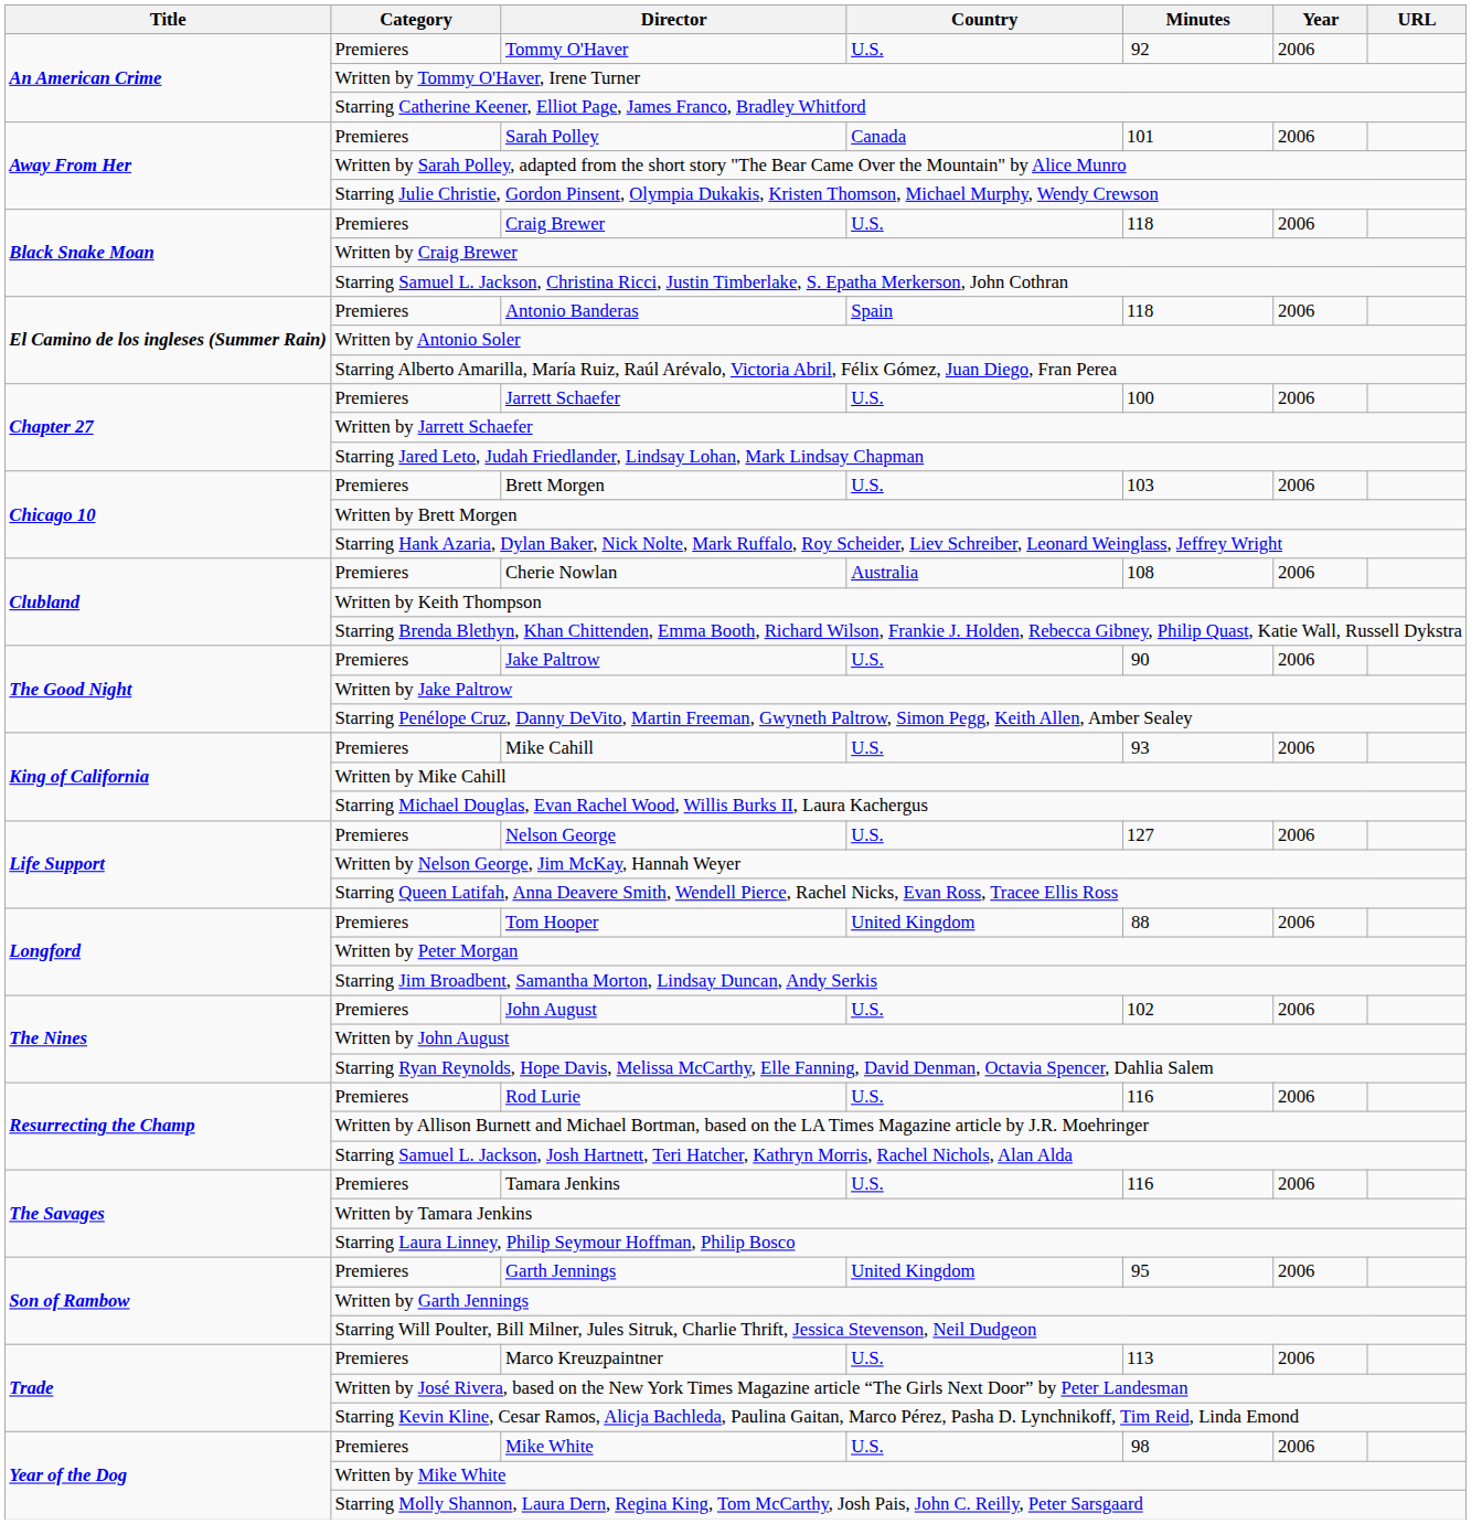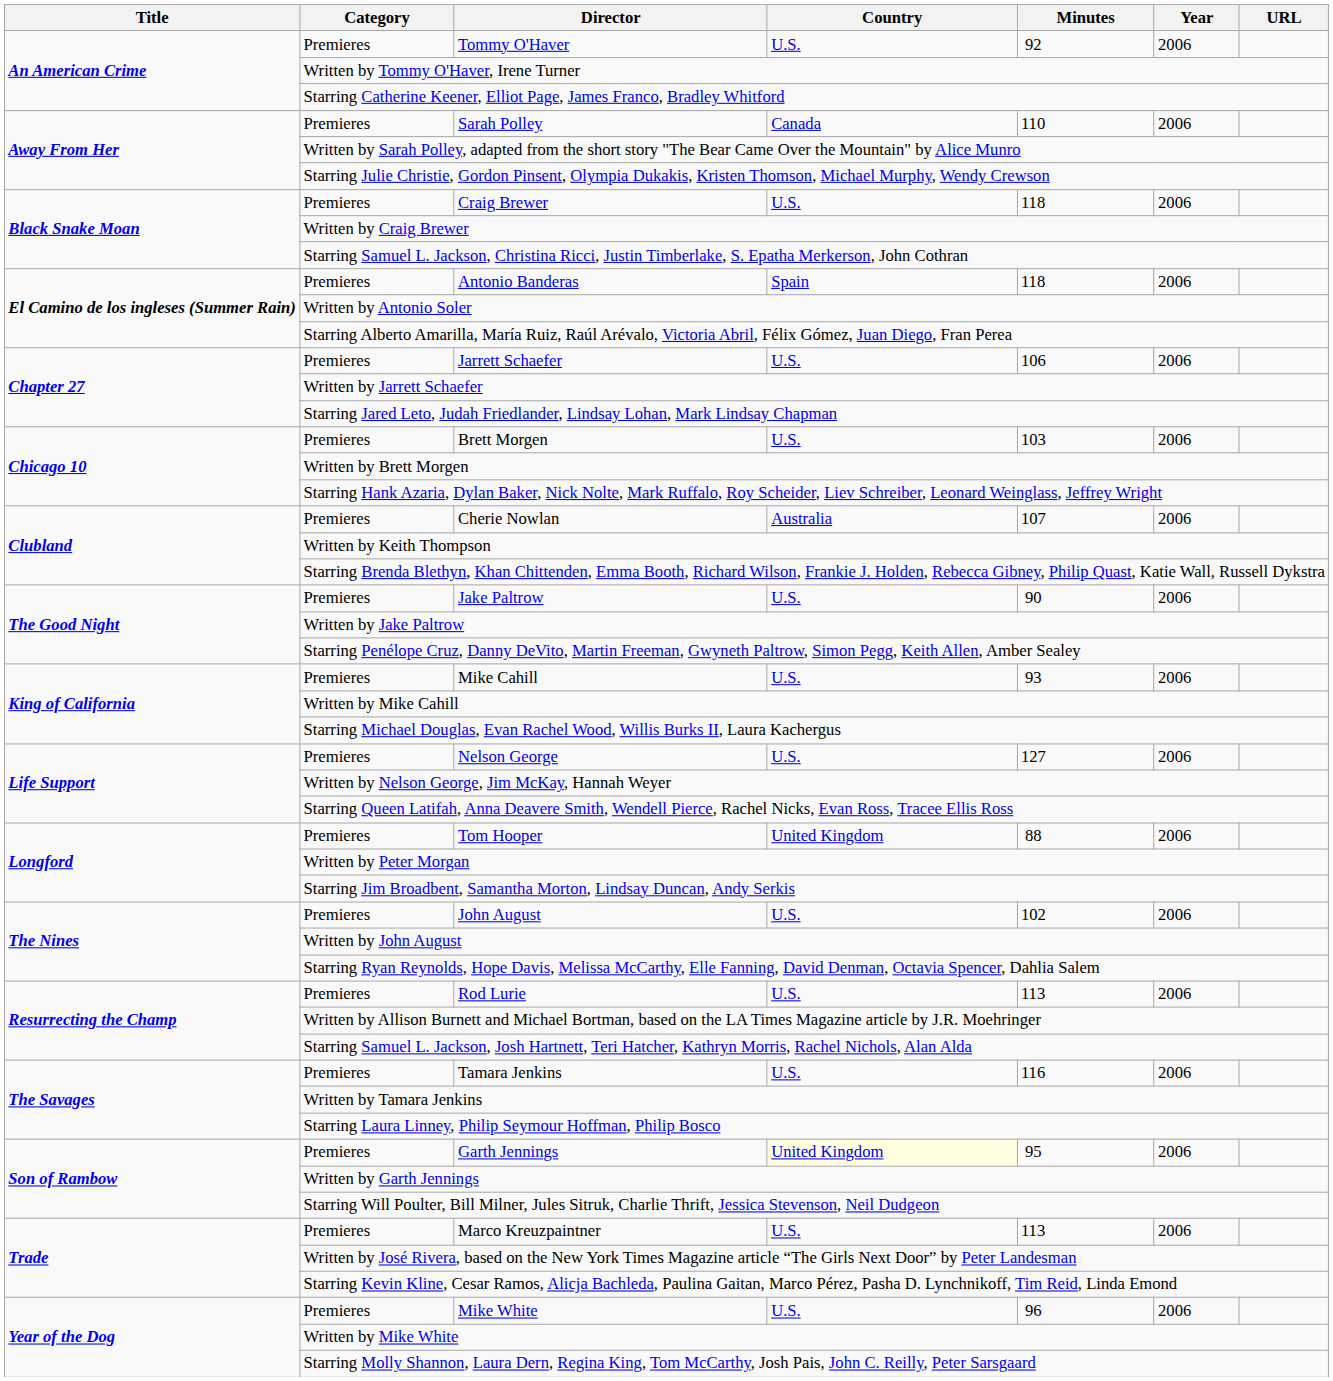 <table class="wikitable" style="text-align:left">
 <tr bgcolor="#ffffff">
 <th>Title</th>
 <th>Category</th>
 <th>Director</th>
 <th>Country</th>
 <th>Minutes</th>
 <th>Year</th>
 <th>URL</th>
 </tr>
 <tr>
 <td rowspan="3"><strong><em><a href='#'>An American Crime</a></em></strong></td>
 <td>Premieres</td>
 <td><a href='#'>Tommy O'Haver</a></td>
 <td><a href='#'>U.S.</a></td>
 <td> 92</td>
 <td>2006</td>
 <td> </td>
 </tr>
 <tr>
 <td colspan="6">Written by <a href='#'>Tommy O'Haver</a>, Irene Turner</td>
 </tr>
 <tr>
 <td colspan="6">Starring <a href='#'>Catherine Keener</a>, <a href='#'>Elliot Page</a>, <a href='#'>James Franco</a>, <a href='#'>Bradley Whitford</a></td>
 </tr>
 <tr>
 <td rowspan="3"><strong><em><a href='#'>Away From Her</a></em></strong></td>
 <td>Premieres</td>
 <td><a href='#'>Sarah Polley</a></td>
 <td><a href='#'>Canada</a></td>
-<td>101</td>
+<td>110</td>
 <td>2006</td>
 <td> </td>
 </tr>
 <tr>
 <td colspan="6">Written by <a href='#'>Sarah Polley</a>, adapted from the short story "The Bear Came Over the Mountain" by <a href='#'>Alice Munro</a></td>
 </tr>
 <tr>
 <td colspan="6">Starring <a href='#'>Julie Christie</a>, <a href='#'>Gordon Pinsent</a>, <a href='#'>Olympia Dukakis</a>, <a href='#'>Kristen Thomson</a>, <a href='#'>Michael Murphy</a>, <a href='#'>Wendy Crewson</a></td>
 </tr>
 <tr>
 <td rowspan="3"><strong><em><a href='#'>Black Snake Moan</a></em></strong></td>
 <td>Premieres</td>
 <td><a href='#'>Craig Brewer</a></td>
 <td><a href='#'>U.S.</a></td>
 <td>118</td>
 <td>2006</td>
 <td> </td>
 </tr>
 <tr>
 <td colspan="6">Written by <a href='#'>Craig Brewer</a></td>
 </tr>
 <tr>
 <td colspan="6">Starring <a href='#'>Samuel L. Jackson</a>, <a href='#'>Christina Ricci</a>, <a href='#'>Justin Timberlake</a>, <a href='#'>S. Epatha Merkerson</a>, John Cothran</td>
 </tr>
 <tr>
 <td rowspan="3"><strong><em>El Camino de los ingleses (Summer Rain)</em></strong></td>
 <td>Premieres</td>
 <td><a href='#'>Antonio Banderas</a></td>
 <td><a href='#'>Spain</a></td>
 <td>118</td>
 <td>2006</td>
 <td> </td>
 </tr>
 <tr>
 <td colspan="6">Written by <a href='#'>Antonio Soler</a></td>
 </tr>
 <tr>
 <td colspan="6">Starring Alberto Amarilla, María Ruiz, Raúl Arévalo, <a href='#'>Victoria Abril</a>, Félix Gómez, <a href='#'>Juan Diego</a>, Fran Perea</td>
 </tr>
 <tr>
 <td rowspan="3"><strong><em><a href='#'>Chapter 27</a></em></strong></td>
 <td>Premieres</td>
 <td><a href='#'>Jarrett Schaefer</a></td>
 <td><a href='#'>U.S.</a></td>
-<td>100</td>
+<td>106</td>
 <td>2006</td>
 <td> </td>
 </tr>
 <tr>
 <td colspan="6">Written by <a href='#'>Jarrett Schaefer</a></td>
 </tr>
 <tr>
 <td colspan="6">Starring <a href='#'>Jared Leto</a>, <a href='#'>Judah Friedlander</a>, <a href='#'>Lindsay Lohan</a>, <a href='#'>Mark Lindsay Chapman</a></td>
 </tr>
 <tr>
 <td rowspan="3"><strong><em><a href='#'>Chicago 10</a></em></strong></td>
 <td>Premieres</td>
 <td>Brett Morgen</td>
 <td><a href='#'>U.S.</a></td>
 <td>103</td>
 <td>2006</td>
 <td> </td>
 </tr>
 <tr>
 <td colspan="6">Written by Brett Morgen</td>
 </tr>
 <tr>
 <td colspan="6">Starring <a href='#'>Hank Azaria</a>, <a href='#'>Dylan Baker</a>, <a href='#'>Nick Nolte</a>, <a href='#'>Mark Ruffalo</a>, <a href='#'>Roy Scheider</a>, <a href='#'>Liev Schreiber</a>, <a href='#'>Leonard Weinglass</a>, <a href='#'>Jeffrey Wright</a></td>
 </tr>
 <tr>
 <td rowspan="3"><strong><em><a href='#'>Clubland</a></em></strong></td>
 <td>Premieres</td>
 <td>Cherie Nowlan</td>
 <td><a href='#'>Australia</a></td>
-<td>108</td>
+<td>107</td>
 <td>2006</td>
 <td> </td>
 </tr>
 <tr>
 <td colspan="6">Written by Keith Thompson</td>
 </tr>
 <tr>
 <td colspan="6">Starring <a href='#'>Brenda Blethyn</a>, <a href='#'>Khan Chittenden</a>, <a href='#'>Emma Booth</a>, <a href='#'>Richard Wilson</a>, <a href='#'>Frankie J. Holden</a>, <a href='#'>Rebecca Gibney</a>, <a href='#'>Philip Quast</a>, Katie Wall, Russell Dykstra</td>
 </tr>
 <tr>
 <td rowspan="3"><strong><em><a href='#'>The Good Night</a></em></strong></td>
 <td>Premieres</td>
 <td><a href='#'>Jake Paltrow</a></td>
 <td><a href='#'>U.S.</a></td>
 <td> 90</td>
 <td>2006</td>
 <td> </td>
 </tr>
 <tr>
 <td colspan="6">Written by <a href='#'>Jake Paltrow</a></td>
 </tr>
 <tr>
 <td colspan="6">Starring <a href='#'>Penélope Cruz</a>, <a href='#'>Danny DeVito</a>, <a href='#'>Martin Freeman</a>, <a href='#'>Gwyneth Paltrow</a>, <a href='#'>Simon Pegg</a>, <a href='#'>Keith Allen</a>, Amber Sealey</td>
 </tr>
 <tr>
 <td rowspan="3"><strong><em><a href='#'>King of California</a></em></strong></td>
 <td>Premieres</td>
 <td>Mike Cahill</td>
 <td><a href='#'>U.S.</a></td>
 <td> 93</td>
 <td>2006</td>
 <td> </td>
 </tr>
 <tr>
 <td colspan="6">Written by Mike Cahill</td>
 </tr>
 <tr>
 <td colspan="6">Starring <a href='#'>Michael Douglas</a>, <a href='#'>Evan Rachel Wood</a>, <a href='#'>Willis Burks II</a>, Laura Kachergus</td>
 </tr>
 <tr>
 <td rowspan="3"><strong><em><a href='#'>Life Support</a></em></strong></td>
 <td>Premieres</td>
 <td><a href='#'>Nelson George</a></td>
 <td><a href='#'>U.S.</a></td>
 <td>127</td>
 <td>2006</td>
 <td> </td>
 </tr>
 <tr>
 <td colspan="6">Written by <a href='#'>Nelson George</a>, <a href='#'>Jim McKay</a>, Hannah Weyer</td>
 </tr>
 <tr>
 <td colspan="6">Starring <a href='#'>Queen Latifah</a>, <a href='#'>Anna Deavere Smith</a>, <a href='#'>Wendell Pierce</a>, Rachel Nicks, <a href='#'>Evan Ross</a>, <a href='#'>Tracee Ellis Ross</a></td>
 </tr>
 <tr>
 <td rowspan="3"><strong><em><a href='#'>Longford</a></em></strong></td>
 <td>Premieres</td>
 <td><a href='#'>Tom Hooper</a></td>
 <td><a href='#'>United Kingdom</a></td>
 <td> 88</td>
 <td>2006</td>
 <td> </td>
 </tr>
 <tr>
 <td colspan="6">Written by <a href='#'>Peter Morgan</a></td>
 </tr>
 <tr>
 <td colspan="6">Starring <a href='#'>Jim Broadbent</a>, <a href='#'>Samantha Morton</a>, <a href='#'>Lindsay Duncan</a>, <a href='#'>Andy Serkis</a></td>
 </tr>
 <tr>
 <td rowspan="3"><strong><em><a href='#'>The Nines</a></em></strong></td>
 <td>Premieres</td>
 <td><a href='#'>John August</a></td>
 <td><a href='#'>U.S.</a></td>
 <td>102</td>
 <td>2006</td>
 <td> </td>
 </tr>
 <tr>
 <td colspan="6">Written by <a href='#'>John August</a></td>
 </tr>
 <tr>
 <td colspan="6">Starring <a href='#'>Ryan Reynolds</a>, <a href='#'>Hope Davis</a>, <a href='#'>Melissa McCarthy</a>, <a href='#'>Elle Fanning</a>, <a href='#'>David Denman</a>, <a href='#'>Octavia Spencer</a>, Dahlia Salem</td>
 </tr>
 <tr>
 <td rowspan="3"><strong><em><a href='#'>Resurrecting the Champ</a></em></strong></td>
 <td>Premieres</td>
 <td><a href='#'>Rod Lurie</a></td>
 <td><a href='#'>U.S.</a></td>
-<td>116</td>
+<td>113</td>
 <td>2006</td>
 <td> </td>
 </tr>
 <tr>
 <td colspan="6">Written by Allison Burnett and Michael Bortman, based on the LA Times Magazine article by J.R. Moehringer</td>
 </tr>
 <tr>
 <td colspan="6">Starring <a href='#'>Samuel L. Jackson</a>, <a href='#'>Josh Hartnett</a>, <a href='#'>Teri Hatcher</a>, <a href='#'>Kathryn Morris</a>, <a href='#'>Rachel Nichols</a>, <a href='#'>Alan Alda</a></td>
 </tr>
 <tr>
 <td rowspan="3"><strong><em><a href='#'>The Savages</a></em></strong></td>
 <td>Premieres</td>
 <td>Tamara Jenkins</td>
 <td><a href='#'>U.S.</a></td>
 <td>116</td>
 <td>2006</td>
 <td> </td>
 </tr>
 <tr>
 <td colspan="6">Written by Tamara Jenkins</td>
 </tr>
 <tr>
 <td colspan="6">Starring <a href='#'>Laura Linney</a>, <a href='#'>Philip Seymour Hoffman</a>, <a href='#'>Philip Bosco</a></td>
 </tr>
 <tr>
 <td rowspan="3"><strong><em><a href='#'>Son of Rambow</a></em></strong></td>
 <td>Premieres</td>
 <td><a href='#'>Garth Jennings</a></td>
-<td><a href='#'>United Kingdom</a></td>
+<td style="background: lightyellow;"><a href='#'>United Kingdom</a></td>
 <td> 95</td>
 <td>2006</td>
 <td> </td>
 </tr>
 <tr>
 <td colspan="6">Written by <a href='#'>Garth Jennings</a></td>
 </tr>
 <tr>
 <td colspan="6">Starring Will Poulter, Bill Milner, Jules Sitruk, Charlie Thrift, <a href='#'>Jessica Stevenson</a>, <a href='#'>Neil Dudgeon</a></td>
 </tr>
 <tr>
 <td rowspan="3"><strong><em><a href='#'>Trade</a></em></strong></td>
 <td>Premieres</td>
 <td>Marco Kreuzpaintner</td>
 <td><a href='#'>U.S.</a></td>
 <td>113</td>
 <td>2006</td>
 <td> </td>
 </tr>
 <tr>
 <td colspan="6">Written by <a href='#'>José Rivera</a>, based on the New York Times Magazine article “The Girls Next Door” by <a href='#'>Peter Landesman</a></td>
 </tr>
 <tr>
 <td colspan="6">Starring <a href='#'>Kevin Kline</a>, Cesar Ramos, <a href='#'>Alicja Bachleda</a>, Paulina Gaitan, Marco Pérez, Pasha D. Lynchnikoff, <a href='#'>Tim Reid</a>, Linda Emond</td>
 </tr>
 <tr>
 <td rowspan="3"><strong><em><a href='#'>Year of the Dog</a></em></strong></td>
 <td>Premieres</td>
 <td><a href='#'>Mike White</a></td>
 <td><a href='#'>U.S.</a></td>
-<td> 98</td>
+<td> 96</td>
 <td>2006</td>
 <td> </td>
 </tr>
 <tr>
 <td colspan="6">Written by <a href='#'>Mike White</a></td>
 </tr>
 <tr>
 <td colspan="6">Starring <a href='#'>Molly Shannon</a>, <a href='#'>Laura Dern</a>, <a href='#'>Regina King</a>, <a href='#'>Tom McCarthy</a>, Josh Pais, <a href='#'>John C. Reilly</a>, <a href='#'>Peter Sarsgaard</a></td>
 </tr>
 </table>
